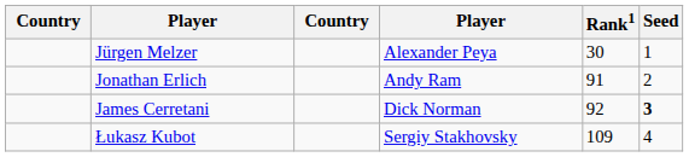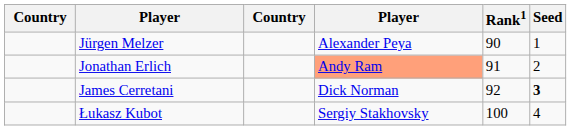 <table class="sortable wikitable">
 <tr>
 <th width="70">Country</th>
 <th width="175">Player</th>
 <th width="70">Country</th>
 <th width="175">Player</th>
 <th>Rank<sup>1</sup></th>
 <th>Seed</th>
 </tr>
 <tr>
 <td></td>
 <td><a href='#'>Jürgen Melzer</a></td>
 <td></td>
 <td><a href='#'>Alexander Peya</a></td>
-<td>30</td>
+<td>90</td>
 <td>1</td>
 </tr>
 <tr>
 <td></td>
 <td><a href='#'>Jonathan Erlich</a></td>
 <td></td>
-<td><a href='#'>Andy Ram</a></td>
+<td style="background: lightsalmon;"><a href='#'>Andy Ram</a></td>
 <td>91</td>
 <td>2</td>
 </tr>
 <tr>
 <td></td>
 <td><a href='#'>James Cerretani</a></td>
 <td></td>
 <td><a href='#'>Dick Norman</a></td>
 <td>92</td>
 <td><strong>3</strong></td>
 </tr>
 <tr>
 <td></td>
 <td><a href='#'>Łukasz Kubot</a></td>
 <td></td>
 <td><a href='#'>Sergiy Stakhovsky</a></td>
-<td>109</td>
+<td>100</td>
 <td>4</td>
 </tr>
 </table>
